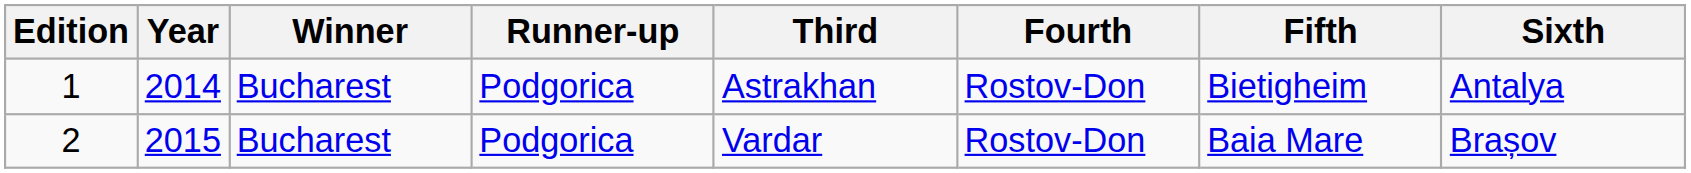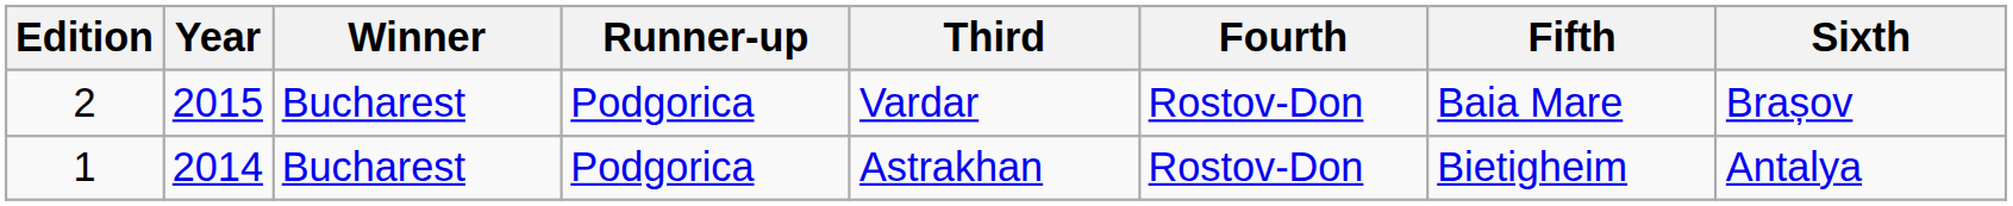 <table class="wikitable sortable" style="text-align:center">
 <tr>
 <th>Edition</th>
 <th>Year</th>
 <th style="width:106px;">Winner</th>
 <th style="width:106px;">Runner-up</th>
 <th style="width:106px;">Third</th>
 <th style="width:106px;">Fourth</th>
 <th style="width:106px;">Fifth</th>
 <th style="width:106px;">Sixth</th>
 </tr>
 <tr>
+<td>2</td>
+<td><a href='#'>2015</a></td>
+<td align="left"> <a href='#'>Bucharest</a></td>
+<td align="left"> <a href='#'>Podgorica</a></td>
+<td align="left"> <a href='#'>Vardar</a></td>
+<td align="left"> <a href='#'>Rostov-Don</a></td>
+<td align="left"> <a href='#'>Baia Mare</a></td>
+<td align="left"> <a href='#'>Brașov</a></td>
+</tr>
+<tr>
 <td>1</td>
 <td><a href='#'>2014</a></td>
 <td align="left"> <a href='#'>Bucharest</a></td>
 <td align="left"> <a href='#'>Podgorica</a></td>
 <td align="left"> <a href='#'>Astrakhan</a></td>
 <td align="left"> <a href='#'>Rostov-Don</a></td>
 <td align="left"> <a href='#'>Bietigheim</a></td>
 <td align="left"> <a href='#'>Antalya</a></td>
 </tr>
-<tr>
-<td>2</td>
-<td><a href='#'>2015</a></td>
-<td align="left"> <a href='#'>Bucharest</a></td>
-<td align="left"> <a href='#'>Podgorica</a></td>
-<td align="left"> <a href='#'>Vardar</a></td>
-<td align="left"> <a href='#'>Rostov-Don</a></td>
-<td align="left"> <a href='#'>Baia Mare</a></td>
-<td align="left"> <a href='#'>Brașov</a></td>
-</tr>
 </table>
